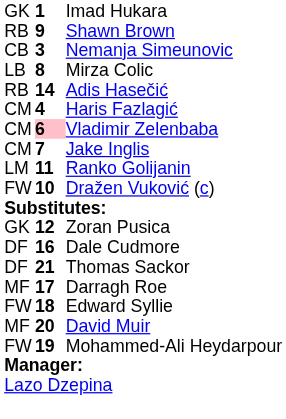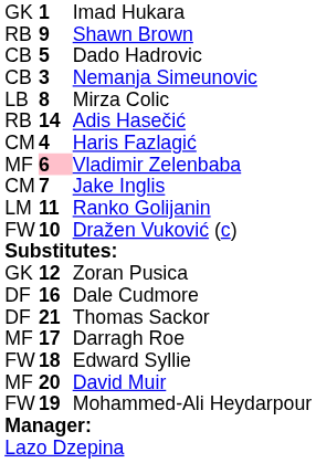 <table cellspacing="0" cellpadding="0" style="font-size:90%; margin:auto;">
 <tr>
 <th width=25></th>
 <th width=25></th>
 </tr>
 <tr>
 <td>GK</td>
 <td><strong>1</strong></td>
 <td> Imad Hukara</td>
 <td></td>
 <td></td>
 </tr>
 <tr>
 <td>RB</td>
 <td><strong>9</strong></td>
 <td> <a href='#'>Shawn Brown</a></td>
+<td></td>
+<td></td>
+</tr>
+<tr>
+<td>CB</td>
+<td><strong>5</strong></td>
+<td> Dado Hadrovic</td>
 <td></td>
 <td></td>
 </tr>
 <tr>
 <td>CB</td>
 <td><strong>3</strong></td>
 <td> <a href='#'>Nemanja Simeunovic</a></td>
 </tr>
 <tr>
 <td>LB</td>
 <td><strong>8</strong></td>
 <td> Mirza Colic</td>
 <td></td>
 <td></td>
 </tr>
 <tr>
 <td>RB</td>
 <td><strong>14</strong></td>
 <td> <a href='#'>Adis Hasečić</a></td>
 <td></td>
 <td></td>
 </tr>
 <tr>
 <td>CM</td>
 <td><strong>4</strong></td>
 <td> <a href='#'>Haris Fazlagić</a></td>
 <td></td>
 <td></td>
 </tr>
 <tr>
-<td>CM</td>
+<td>MF</td>
 <td style="background: pink;"><strong>6</strong></td>
 <td> <a href='#'>Vladimir Zelenbaba</a></td>
 <td></td>
 <td></td>
 </tr>
 <tr>
 <td>CM</td>
 <td><strong>7</strong></td>
 <td> <a href='#'>Jake Inglis</a></td>
 <td></td>
 <td></td>
 </tr>
 <tr>
 <td>LM</td>
 <td><strong>11</strong></td>
 <td> <a href='#'>Ranko Golijanin</a></td>
 <td></td>
 <td></td>
 </tr>
 <tr>
 <td>FW</td>
 <td><strong>10</strong></td>
 <td> <a href='#'>Dražen Vuković</a> (<a href='#'>c</a>)</td>
 <td></td>
 <td></td>
 </tr>
 <tr>
 <td colspan=3><strong>Substitutes:</strong></td>
 </tr>
 <tr>
 <td>GK</td>
 <td><strong>12</strong></td>
 <td> Zoran Pusica</td>
 <td></td>
 <td></td>
 </tr>
 <tr>
 <td>DF</td>
 <td><strong>16</strong></td>
 <td> Dale Cudmore</td>
 <td></td>
 <td></td>
 </tr>
 <tr>
 <td>DF</td>
 <td><strong>21</strong></td>
 <td> Thomas Sackor</td>
 <td></td>
 <td></td>
 </tr>
 <tr>
 <td>MF</td>
 <td><strong>17</strong></td>
 <td> Darragh Roe</td>
 <td></td>
 <td></td>
 </tr>
 <tr>
 <td>FW</td>
 <td><strong>18</strong></td>
 <td> Edward Syllie</td>
 <td></td>
 <td></td>
 </tr>
 <tr>
 <td>MF</td>
 <td><strong>20</strong></td>
 <td> <a href='#'>David Muir</a></td>
 <td></td>
 <td></td>
 </tr>
 <tr>
 <td>FW</td>
 <td><strong>19</strong></td>
 <td> Mohammed-Ali Heydarpour</td>
 <td></td>
 <td></td>
 </tr>
 <tr>
 <td colspan=3><strong>Manager:</strong></td>
 </tr>
 <tr>
 <td colspan=4> <a href='#'>Lazo Dzepina</a></td>
 </tr>
 </table>
